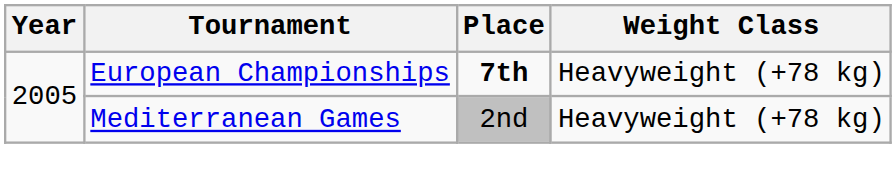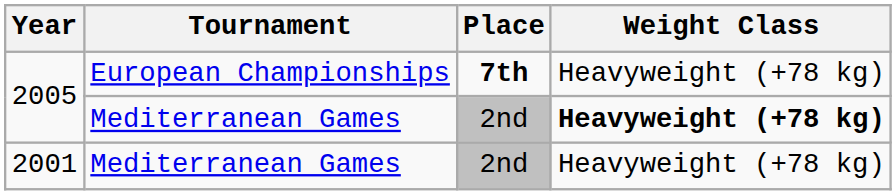 <table class="wikitable" style="border-collapse: collapse; font-size: 90%;">
 <tr>
 <th>Year</th>
 <th>Tournament</th>
 <th>Place</th>
 <th>Weight Class</th>
 </tr>
 <tr>
 <td rowspan=2>2005</td>
 <td><a href='#'>European Championships</a></td>
 <td align="center"><strong>7th</strong></td>
 <td>Heavyweight (+78 kg)</td>
 </tr>
 <tr>
 <td><a href='#'>Mediterranean Games</a></td>
 <td bgcolor="silver" align="center">2nd</td>
+<td><strong>Heavyweight (+78 kg)</strong></td>
+</tr>
+<tr>
+<td>2001</td>
+<td><a href='#'>Mediterranean Games</a></td>
+<td bgcolor="silver" align="center">2nd</td>
 <td>Heavyweight (+78 kg)</td>
 </tr>
 </table>
